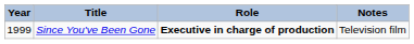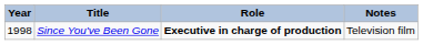 <table class="wikitable" style="font-size:100%;">
 <tr>
 <th style="background:#B0C4DE;">Year</th>
 <th style="background:#B0C4DE;">Title</th>
 <th style="background:#B0C4DE;">Role</th>
 <th style="background:#B0C4DE;">Notes</th>
 </tr>
 <tr>
-<td>1999</td>
+<td>1998</td>
 <td><em><a href='#'>Since You've Been Gone</a></em></td>
 <td><strong>Executive in charge of production</strong></td>
 <td>Television film</td>
 </tr>
 </table>
